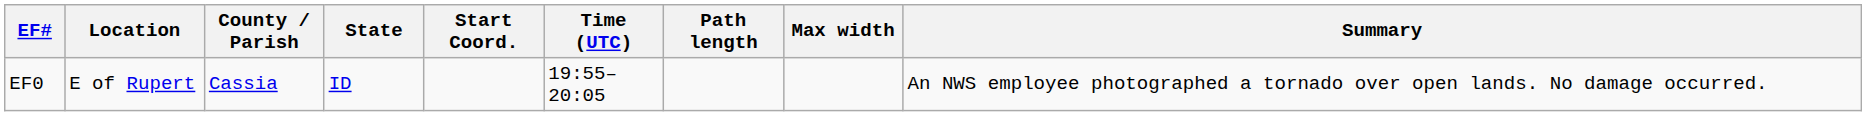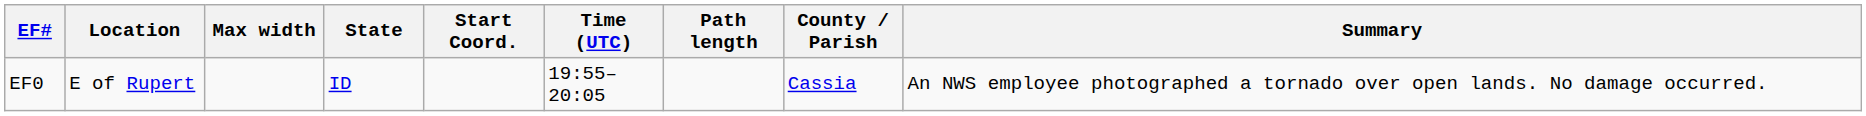 <table class="wikitable sortable" style="width:100%;">
 <tr>
 <th scope="col" style="width:3%; text-align:center;"><a href='#'>EF#</a></th>
 <th scope="col" style="width:7%; text-align:center;" class="unsortable">Location</th>
-<th scope="col" style="width:6%; text-align:center;" class="unsortable">County / Parish</th>
+<th scope="col" style="width:6%; text-align:center;">Max width</th>
 <th scope="col" style="width:5%; text-align:center;">State</th>
 <th scope="col" style="width:6%; text-align:center;">Start Coord.</th>
 <th scope="col" style="width:6%; text-align:center;">Time (<a href='#'>UTC</a>)</th>
 <th scope="col" style="width:6%; text-align:center;">Path length</th>
-<th scope="col" style="width:6%; text-align:center;">Max width</th>
+<th scope="col" style="width:6%; text-align:center;" class="unsortable">County / Parish</th>
 <th scope="col" class="unsortable" style="width:48%; text-align:center;">Summary</th>
 </tr>
 <tr>
 <td bgcolor=>EF0</td>
 <td>E of <a href='#'>Rupert</a></td>
-<td><a href='#'>Cassia</a></td>
+<td></td>
 <td><a href='#'>ID</a></td>
 <td></td>
 <td>19:55–20:05</td>
 <td></td>
-<td></td>
+<td><a href='#'>Cassia</a></td>
 <td>An NWS employee photographed a tornado over open lands. No damage occurred.</td>
 </tr>
 </table>
